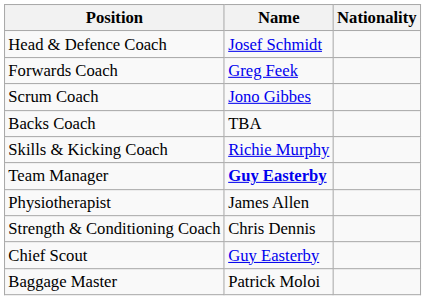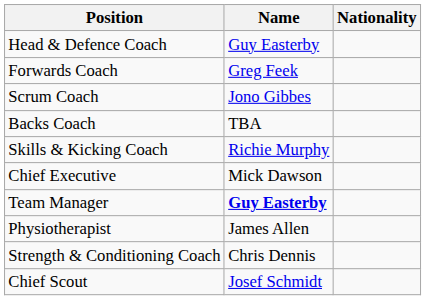 <table class="wikitable">
 <tr>
 <th>Position</th>
 <th>Name</th>
 <th>Nationality</th>
 </tr>
 <tr>
 <td>Head & Defence Coach</td>
-<td><a href='#'>Josef Schmidt</a></td>
+<td><a href='#'>Guy Easterby</a></td>
 <td></td>
 </tr>
 <tr>
 <td>Forwards Coach</td>
 <td><a href='#'>Greg Feek</a></td>
 <td></td>
 </tr>
 <tr>
 <td>Scrum Coach</td>
 <td><a href='#'>Jono Gibbes</a></td>
 <td></td>
 </tr>
 <tr>
 <td>Backs Coach</td>
 <td>TBA</td>
 <td></td>
 </tr>
 <tr>
 <td>Skills & Kicking Coach</td>
 <td><a href='#'>Richie Murphy</a></td>
 <td></td>
 </tr>
 <tr>
+<td>Chief Executive</td>
+<td>Mick Dawson</td>
+<td></td>
+</tr>
+<tr>
 <td>Team Manager</td>
 <td><strong><a href='#'>Guy Easterby</a></strong></td>
 <td></td>
 </tr>
 <tr>
 <td>Physiotherapist</td>
 <td>James Allen</td>
 <td></td>
 </tr>
 <tr>
 <td>Strength & Conditioning Coach</td>
 <td>Chris Dennis</td>
 <td></td>
 </tr>
 <tr>
 <td>Chief Scout</td>
-<td><a href='#'>Guy Easterby</a></td>
-<td></td>
-</tr>
-<tr>
-<td>Baggage Master</td>
-<td>Patrick Moloi</td>
+<td><a href='#'>Josef Schmidt</a></td>
 <td></td>
 </tr>
 </table>
